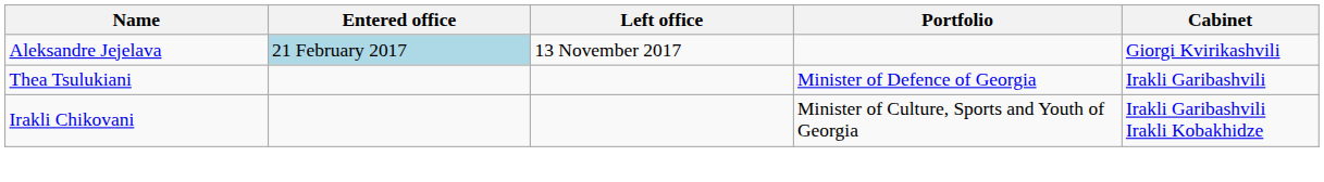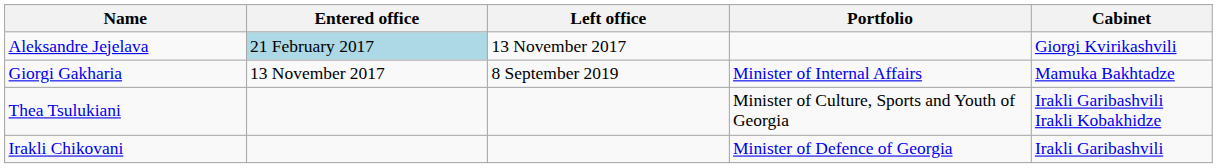 <table class="wikitable" width="70%">
 <tr>
 <th width="20%" scope="col">Name</th>
 <th width="20%" scope="col">Entered office</th>
 <th width="20%" scope="col">Left office</th>
 <th width="25%" scope="col">Portfolio</th>
 <th width="20%" scope="col">Cabinet</th>
 </tr>
 <tr>
 <td><a href='#'>Aleksandre Jejelava</a></td>
 <td style="background: lightblue;">21 February 2017</td>
 <td>13 November 2017</td>
 <td></td>
 <td><a href='#'>Giorgi Kvirikashvili</a></td>
 </tr>
 <tr>
+<td><a href='#'>Giorgi Gakharia</a></td>
+<td>13 November 2017</td>
+<td>8 September 2019</td>
+<td><a href='#'>Minister of Internal Affairs</a></td>
+<td><a href='#'>Mamuka Bakhtadze</a></td>
+</tr>
+<tr>
 <td><a href='#'>Thea Tsulukiani</a></td>
+<td></td>
+<td></td>
+<td>Minister of Culture, Sports and Youth of Georgia</td>
+<td><a href='#'>Irakli Garibashvili</a><br><a href='#'>Irakli Kobakhidze</a></td>
+</tr>
+<tr>
+<td><a href='#'>Irakli Chikovani</a></td>
 <td></td>
 <td></td>
 <td><a href='#'>Minister of Defence of Georgia</a></td>
 <td><a href='#'>Irakli Garibashvili</a></td>
 </tr>
-<tr>
-<td><a href='#'>Irakli Chikovani</a></td>
-<td></td>
-<td></td>
-<td>Minister of Culture, Sports and Youth of Georgia</td>
-<td><a href='#'>Irakli Garibashvili</a><br><a href='#'>Irakli Kobakhidze</a></td>
-</tr>
 </table>
